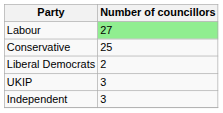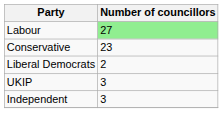 <table class="wikitable">
 <tr>
 <th>Party</th>
 <th>Number of councillors</th>
 </tr>
 <tr>
 <td>Labour</td>
 <td style="background: lightgreen;">27</td>
 </tr>
 <tr>
 <td>Conservative</td>
-<td>25</td>
+<td>23</td>
 </tr>
 <tr>
 <td>Liberal Democrats</td>
 <td>2</td>
 </tr>
 <tr>
 <td>UKIP</td>
 <td>3</td>
 </tr>
 <tr>
 <td>Independent</td>
 <td>3</td>
 </tr>
 <tr>
 </tr>
 </table>
